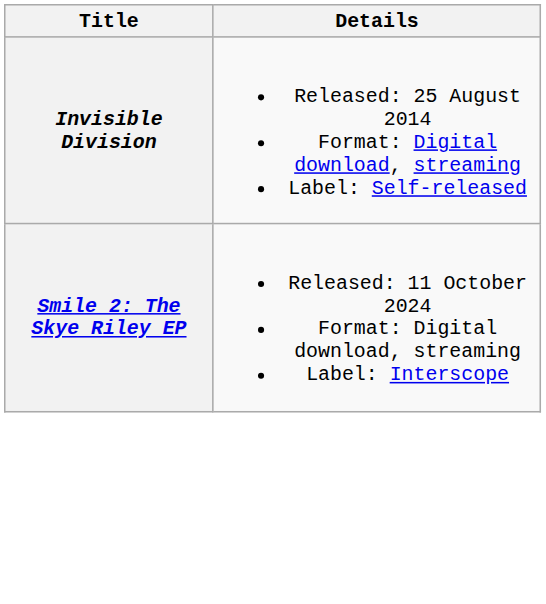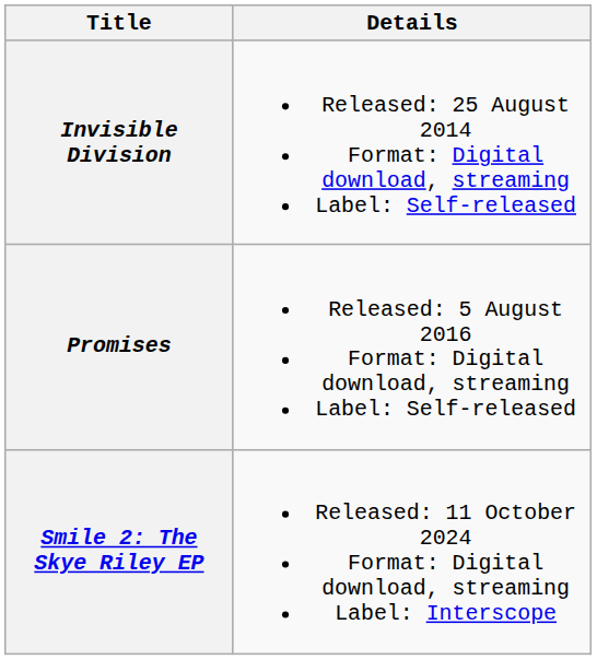 <table class="wikitable plainrowheaders" style="text-align:center;">
 <tr>
 <th scope="col" style="width:10em;">Title</th>
 <th scope="col" style="width:16em;">Details</th>
 </tr>
 <tr>
 <th scope="row"><em>Invisible Division</em></th>
 <td><br><ul><li>Released: 25 August 2014</li><li>Format: <a href='#'>Digital download</a>, <a href='#'>streaming</a></li><li>Label: <a href='#'>Self-released</a></li></ul></td>
 </tr>
 <tr>
+<th scope="row"><em>Promises</em></th>
+<td><br><ul><li>Released: 5 August 2016</li><li>Format: Digital download, streaming</li><li>Label: Self-released</li></ul></td>
+</tr>
+<tr>
 <th scope="row"><em><a href='#'>Smile 2: The Skye Riley EP</a></em></th>
 <td><br><ul><li>Released: 11 October 2024</li><li>Format: Digital download, streaming</li><li>Label: <a href='#'>Interscope</a></li></ul></td>
 </tr>
 </table>
